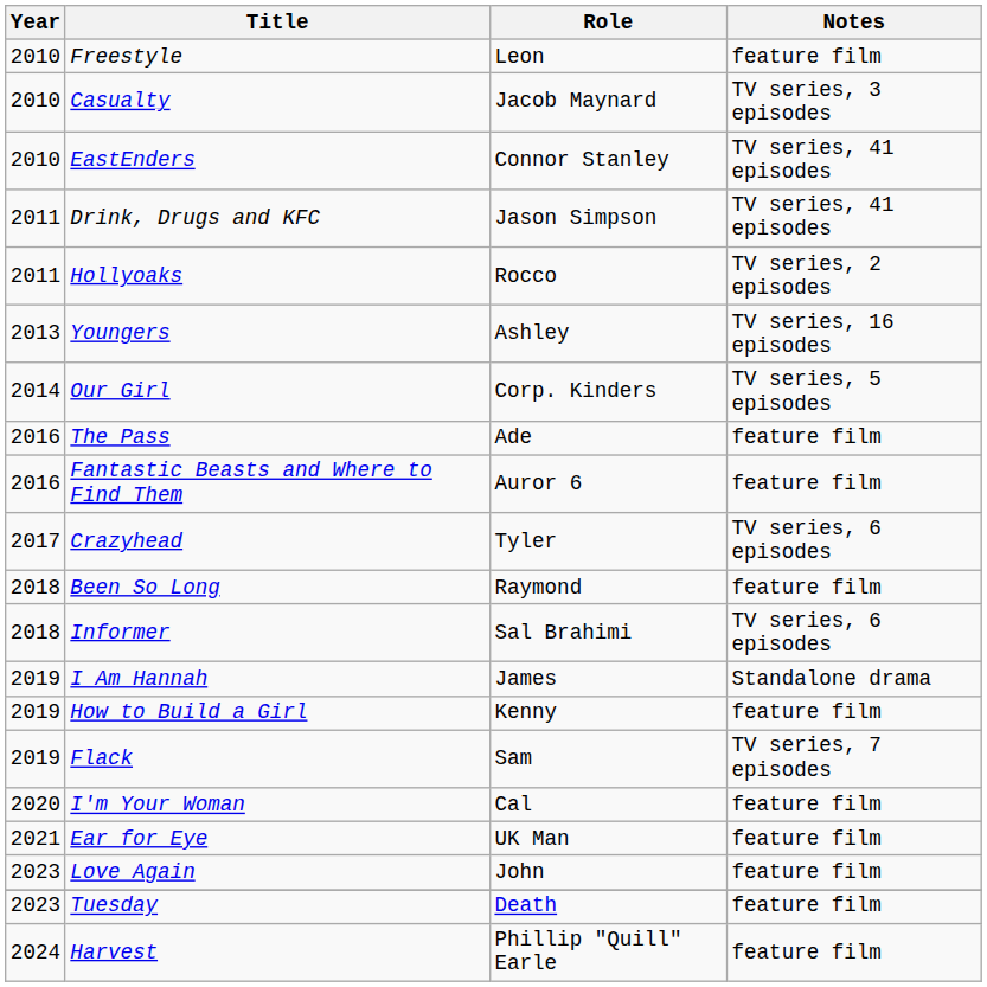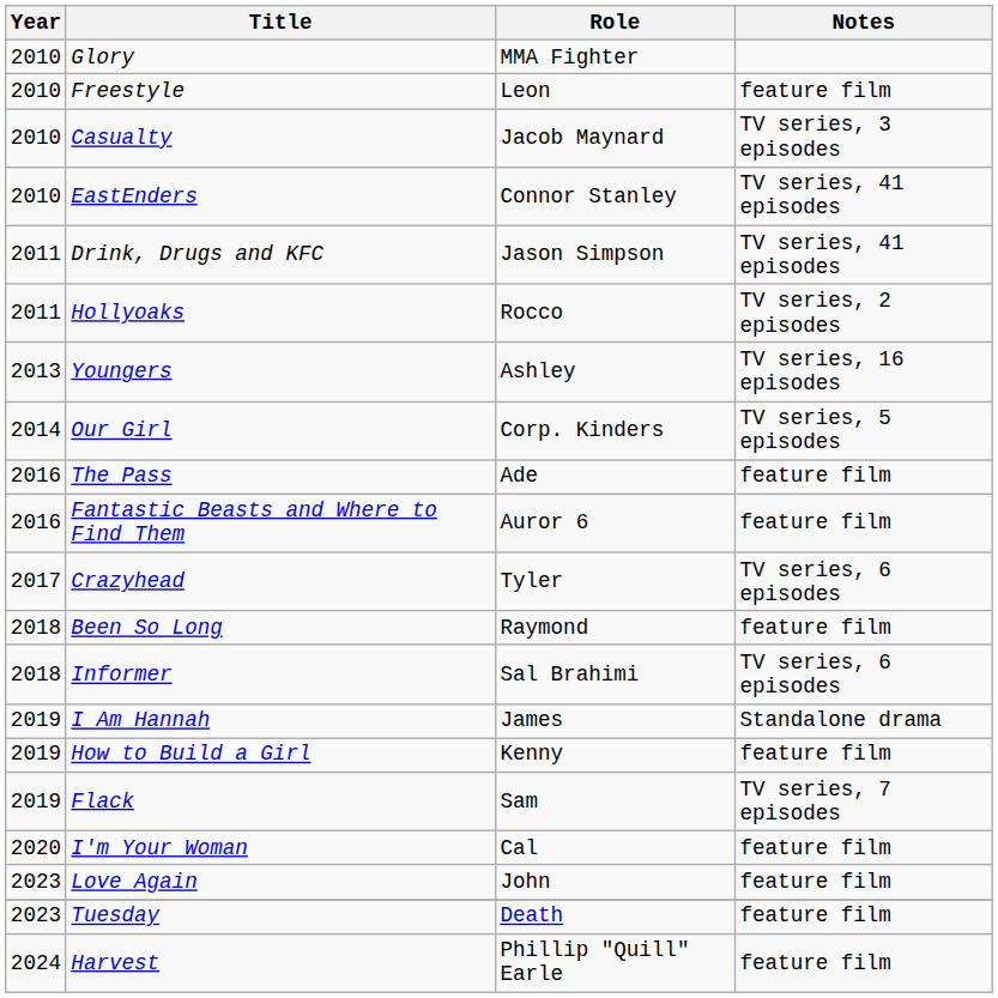 <table class="wikitable sortable">
 <tr>
 <th>Year</th>
 <th>Title</th>
 <th>Role</th>
 <th>Notes</th>
+</tr>
+<tr>
+<td>2010</td>
+<td><em>Glory</em></td>
+<td>MMA Fighter</td>
+<td></td>
 </tr>
 <tr>
 <td>2010</td>
 <td><em>Freestyle</em></td>
 <td>Leon</td>
 <td>feature film</td>
 </tr>
 <tr>
 <td>2010</td>
 <td><em><a href='#'>Casualty</a></em></td>
 <td>Jacob Maynard</td>
 <td>TV series, 3 episodes</td>
 </tr>
 <tr>
 <td>2010</td>
 <td><em><a href='#'>EastEnders</a></em></td>
 <td>Connor Stanley</td>
 <td>TV series, 41 episodes</td>
 </tr>
 <tr>
 <td>2011</td>
 <td><em>Drink, Drugs and KFC</em></td>
 <td>Jason Simpson</td>
 <td>TV series, 41 episodes</td>
 </tr>
 <tr>
 <td>2011</td>
 <td><em><a href='#'>Hollyoaks</a></em></td>
 <td>Rocco</td>
 <td>TV series, 2 episodes</td>
 </tr>
 <tr>
 <td>2013</td>
 <td><em><a href='#'>Youngers</a></em></td>
 <td>Ashley</td>
 <td>TV series, 16 episodes</td>
 </tr>
 <tr>
 <td>2014</td>
 <td><em><a href='#'>Our Girl</a></em></td>
 <td>Corp. Kinders</td>
 <td>TV series, 5 episodes</td>
 </tr>
 <tr>
 <td>2016</td>
 <td><em><a href='#'>The Pass</a></em></td>
 <td>Ade</td>
 <td>feature film</td>
 </tr>
 <tr>
 <td>2016</td>
 <td><em><a href='#'>Fantastic Beasts and Where to Find Them</a></em></td>
 <td>Auror 6</td>
 <td>feature film</td>
 </tr>
 <tr>
 <td>2017</td>
 <td><em><a href='#'>Crazyhead</a></em></td>
 <td>Tyler</td>
 <td>TV series, 6 episodes</td>
 </tr>
 <tr>
 <td>2018</td>
 <td><em><a href='#'>Been So Long</a></em></td>
 <td>Raymond</td>
 <td>feature film</td>
 </tr>
 <tr>
 <td>2018</td>
 <td><em><a href='#'>Informer</a></em></td>
 <td>Sal Brahimi</td>
 <td>TV series, 6 episodes</td>
 </tr>
 <tr>
 <td>2019</td>
 <td><em><a href='#'>I Am Hannah</a></em></td>
 <td>James</td>
 <td>Standalone drama</td>
 </tr>
 <tr>
 <td>2019</td>
 <td><em><a href='#'>How to Build a Girl</a></em></td>
 <td>Kenny</td>
 <td>feature film</td>
 </tr>
 <tr>
 <td>2019</td>
 <td><em><a href='#'>Flack</a></em></td>
 <td>Sam</td>
 <td>TV series, 7 episodes</td>
 </tr>
 <tr>
 <td>2020</td>
 <td><em><a href='#'>I'm Your Woman</a></em></td>
 <td>Cal</td>
 <td>feature film</td>
 </tr>
 <tr>
-<td>2021</td>
-<td><em><a href='#'>Ear for Eye</a></em></td>
-<td>UK Man</td>
-<td>feature film</td>
-</tr>
-<tr>
 <td>2023</td>
 <td><em><a href='#'>Love Again</a></em></td>
 <td>John</td>
 <td>feature film</td>
 </tr>
 <tr>
 </tr>
 <tr>
 <td>2023</td>
 <td><em><a href='#'>Tuesday</a></em></td>
 <td><a href='#'>Death</a></td>
 <td>feature film</td>
 </tr>
 <tr>
 <td>2024</td>
 <td><em><a href='#'>Harvest</a></em></td>
 <td>Phillip "Quill" Earle</td>
 <td>feature film</td>
 </tr>
 </table>
